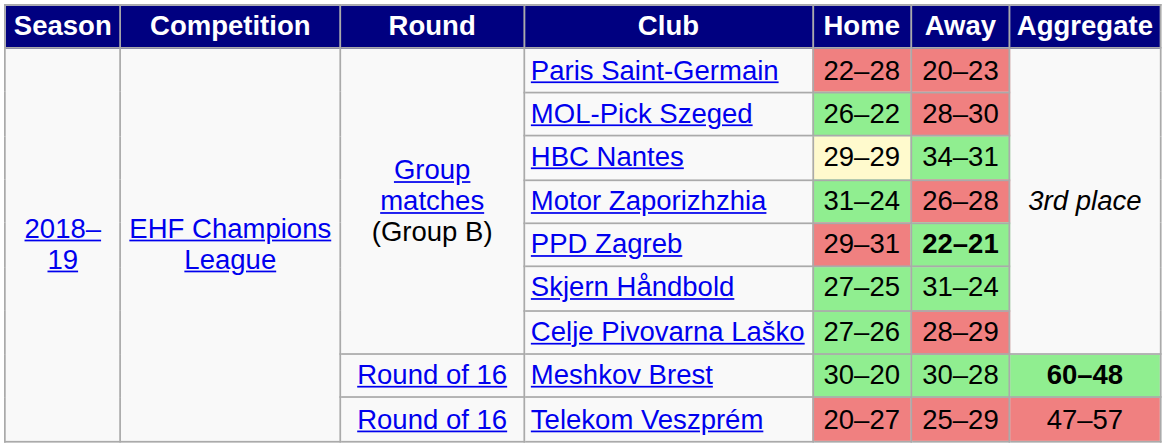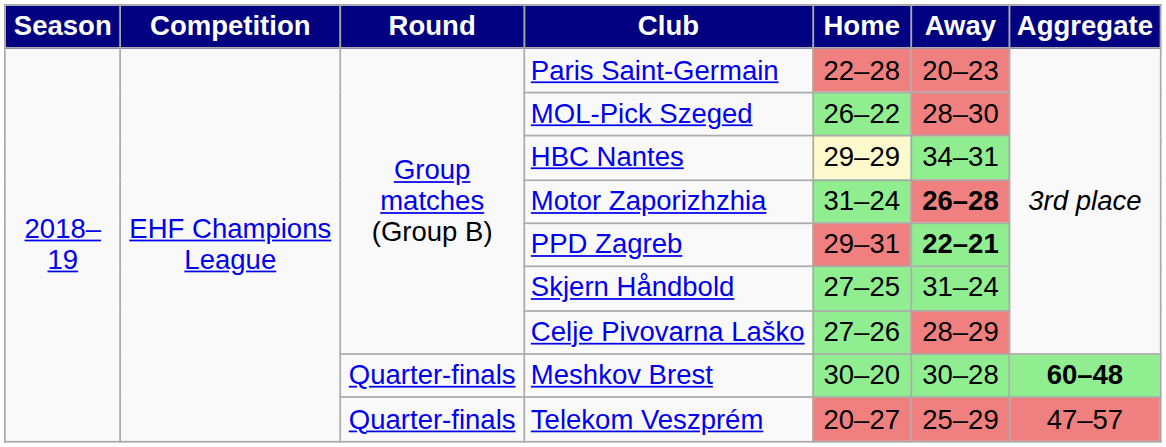 <table class="wikitable" style="text-align: center">
 <tr>
 <th style="color:#FFFFFF; background:#000080"; width=60>Season</th>
 <th style="color:#FFFFFF; background:#000080"; width=120>Competition</th>
 <th style="color:#FFFFFF; background:#000080"; width=100>Round</th>
 <th style="color:#FFFFFF; background:#000080"; width=160>Club</th>
 <th style="color:#FFFFFF; background:#000080"; width=50>Home</th>
 <th style="color:#FFFFFF; background:#000080"; width=50>Away</th>
 <th style="color:#FFFFFF; background:#000080"; width=80>Aggregate</th>
 </tr>
 <tr>
 <td rowspan="9"><a href='#'>2018–19</a></td>
 <td rowspan="9"><a href='#'>EHF Champions League</a></td>
 <td rowspan="7"><a href='#'>Group matches</a> (Group B)</td>
 <td style="text-align:left"> <a href='#'>Paris Saint-Germain</a></td>
 <td style="text-align:center; background:lightcoral;">22–28</td>
 <td style="text-align:center; background:lightcoral;">20–23</td>
 <td align=center rowspan=7><em>3rd place</em></td>
 </tr>
 <tr>
 <td style="text-align:left"> <a href='#'>MOL-Pick Szeged</a></td>
 <td style="text-align:center; background:lightgreen;">26–22</td>
 <td style="text-align:center; background:lightcoral;">28–30</td>
 </tr>
 <tr>
 <td style="text-align:left"> <a href='#'>HBC Nantes</a></td>
 <td style="text-align:center; background:lemonchiffon;">29–29</td>
 <td style="text-align:center; background:lightgreen;">34–31</td>
 </tr>
 <tr>
 <td style="text-align:left"> <a href='#'>Motor Zaporizhzhia</a></td>
 <td style="text-align:center; background:lightgreen;">31–24</td>
-<td style="text-align:center; background:lightcoral;">26–28</td>
+<td style="text-align:center; background:lightcoral;"><strong>26–28</strong></td>
 </tr>
 <tr>
 <td style="text-align:left"> <a href='#'>PPD Zagreb</a></td>
 <td style="text-align:center; background:lightcoral;">29–31</td>
 <td style="text-align:center; background:lightgreen;"><strong>22–21</strong></td>
 </tr>
 <tr>
 <td style="text-align:left"> <a href='#'>Skjern Håndbold</a></td>
 <td style="text-align:center; background:lightgreen;">27–25</td>
 <td style="text-align:center; background:lightgreen;">31–24</td>
 </tr>
 <tr>
 <td style="text-align:left"> <a href='#'>Celje Pivovarna Laško</a></td>
 <td style="text-align:center; background:lightgreen;">27–26</td>
 <td style="text-align:center; background:lightcoral;">28–29</td>
 </tr>
 <tr>
-<td><a href='#'>Round of 16</a></td>
+<td><a href='#'>Quarter-finals</a></td>
 <td style="text-align:left"> <a href='#'>Meshkov Brest</a></td>
 <td style="text-align:center; background:lightgreen;">30–20</td>
 <td style="text-align:center; background:lightgreen;">30–28</td>
 <td style="text-align:center; background:lightgreen;"><strong>60–48</strong></td>
 </tr>
 <tr>
-<td><a href='#'>Round of 16</a></td>
+<td><a href='#'>Quarter-finals</a></td>
 <td style="text-align:left"> <a href='#'>Telekom Veszprém</a></td>
 <td style="text-align:center; background:lightcoral;">20–27</td>
 <td style="text-align:center; background:lightcoral;">25–29</td>
 <td style="text-align:center; background:lightcoral;">47–57</td>
 </tr>
 </table>
